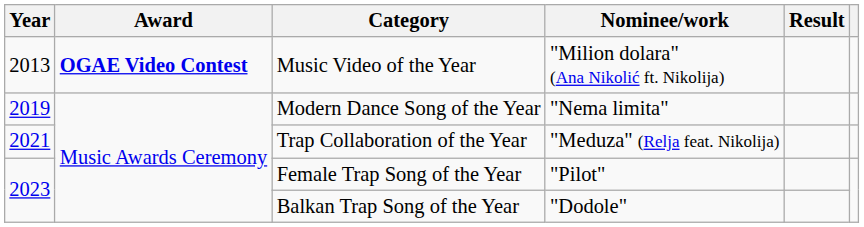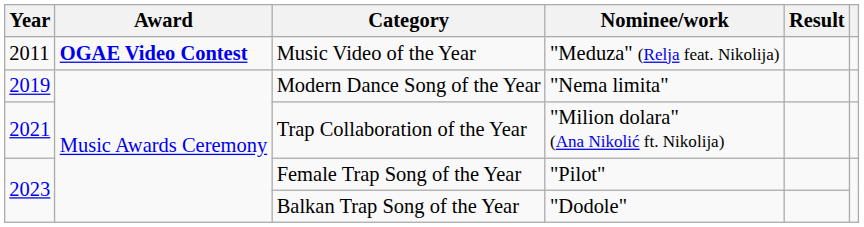 <table class="wikitable">
 <tr>
 <th>Year</th>
 <th>Award</th>
 <th>Category</th>
 <th>Nominee/work</th>
 <th>Result</th>
 <th></th>
 </tr>
 <tr>
-<td>2013</td>
+<td>2011</td>
 <td><strong><a href='#'>OGAE Video Contest</a></strong></td>
 <td>Music Video of the Year</td>
-<td>"Milion dolara"<br><small>(<a href='#'>Ana Nikolić</a> ft. Nikolija)</small></td>
+<td>"Meduza" <small>(<a href='#'>Relja</a> feat. Nikolija)</small></td>
 <td></td>
 <td></td>
 </tr>
 <tr>
 <td><a href='#'>2019</a></td>
 <td rowspan="4"><a href='#'>Music Awards Ceremony</a></td>
 <td>Modern Dance Song of the Year</td>
 <td>"Nema limita"</td>
 <td></td>
 <td></td>
 </tr>
 <tr>
 <td><a href='#'>2021</a></td>
 <td>Trap Collaboration of the Year</td>
-<td>"Meduza" <small>(<a href='#'>Relja</a> feat. Nikolija)</small></td>
+<td>"Milion dolara"<br><small>(<a href='#'>Ana Nikolić</a> ft. Nikolija)</small></td>
 <td></td>
 <td></td>
 </tr>
 <tr>
 <td rowspan="2"><a href='#'>2023</a></td>
 <td>Female Trap Song of the Year</td>
 <td>"Pilot"</td>
 <td></td>
 <td rowspan="2"></td>
 </tr>
 <tr>
 <td>Balkan Trap Song of the Year</td>
 <td>"Dodole"</td>
 <td></td>
 </tr>
 </table>
